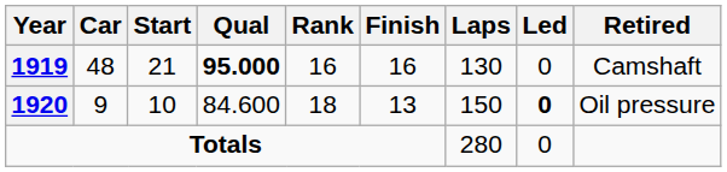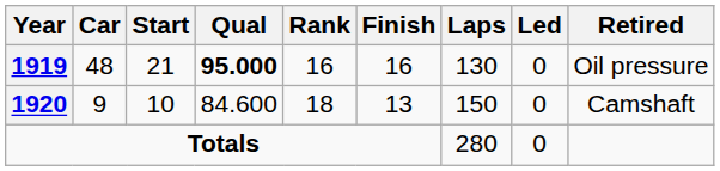 <table class="wikitable" style="text-align:center">
 <tr>
 <th>Year</th>
 <th>Car</th>
 <th>Start</th>
 <th>Qual</th>
 <th>Rank</th>
 <th>Finish</th>
 <th>Laps</th>
 <th>Led</th>
 <th>Retired</th>
 </tr>
 <tr>
 <th><a href='#'>1919</a></th>
 <td>48</td>
 <td>21</td>
 <td><strong>95.000</strong></td>
 <td>16</td>
 <td>16</td>
 <td>130</td>
 <td>0</td>
-<td>Camshaft</td>
+<td>Oil pressure</td>
 </tr>
 <tr>
 <th><a href='#'>1920</a></th>
 <td>9</td>
 <td>10</td>
 <td>84.600</td>
 <td>18</td>
 <td>13</td>
 <td>150</td>
-<td><strong>0</strong></td>
-<td>Oil pressure</td>
+<td>0</td>
+<td>Camshaft</td>
 </tr>
 <tr>
 <td colspan=6><strong>Totals</strong></td>
 <td>280</td>
 <td>0</td>
 <td></td>
 </tr>
 </table>
